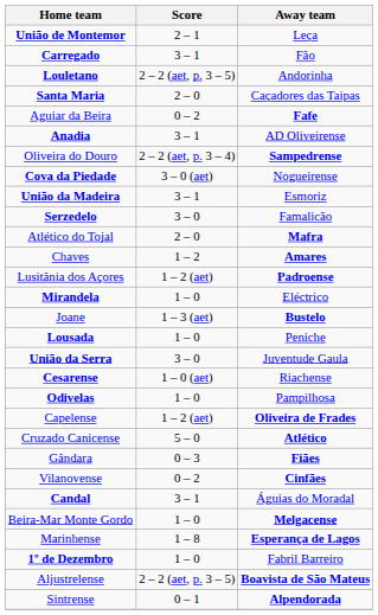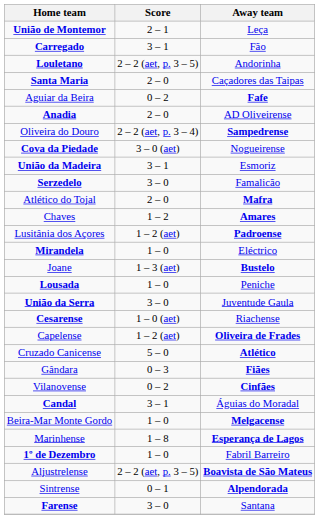 <table class="wikitable" style="text-align: center">
 <tr>
 <th>Home team</th>
 <th>Score</th>
 <th>Away team</th>
 </tr>
 <tr>
 <td><strong><a href='#'>União de Montemor</a></strong> </td>
 <td>2 – 1</td>
 <td><a href='#'>Leça</a> </td>
 </tr>
 <tr>
 <td><strong><a href='#'>Carregado</a></strong> </td>
 <td>3 – 1</td>
 <td><a href='#'>Fão</a> </td>
 </tr>
 <tr>
 <td><strong><a href='#'>Louletano</a></strong> </td>
 <td>2 – 2 (<a href='#'>aet</a>, <a href='#'>p.</a> 3 – 5)</td>
 <td><a href='#'>Andorinha</a> </td>
 </tr>
 <tr>
 <td><strong><a href='#'>Santa Maria</a></strong> </td>
 <td>2 – 0</td>
 <td><a href='#'>Caçadores das Taipas</a> </td>
 </tr>
 <tr>
 <td><a href='#'>Aguiar da Beira</a> </td>
 <td>0 – 2</td>
 <td><strong><a href='#'>Fafe</a></strong> </td>
 </tr>
 <tr>
 <td><strong><a href='#'>Anadia</a></strong> </td>
-<td>3 – 1</td>
+<td>2 – 0</td>
 <td><a href='#'>AD Oliveirense</a> </td>
 </tr>
 <tr>
 <td><a href='#'>Oliveira do Douro</a> </td>
 <td>2 – 2 (<a href='#'>aet</a>, <a href='#'>p.</a> 3 – 4)</td>
 <td><strong><a href='#'>Sampedrense</a></strong> </td>
 </tr>
 <tr>
 <td><strong><a href='#'>Cova da Piedade</a></strong> </td>
 <td>3 – 0 (<a href='#'>aet</a>)</td>
 <td><a href='#'>Nogueirense</a> </td>
 </tr>
 <tr>
 <td><strong><a href='#'>União da Madeira</a></strong> </td>
 <td>3 – 1</td>
 <td><a href='#'>Esmoriz</a> </td>
 </tr>
 <tr>
 <td><strong><a href='#'>Serzedelo</a></strong> </td>
 <td>3 – 0</td>
 <td><a href='#'>Famalicão</a> </td>
 </tr>
 <tr>
 <td><a href='#'>Atlético do Tojal</a> </td>
 <td>2 – 0</td>
 <td><strong><a href='#'>Mafra</a></strong> </td>
 </tr>
 <tr>
 <td><a href='#'>Chaves</a> </td>
 <td>1 – 2</td>
 <td><strong><a href='#'>Amares</a></strong> </td>
 </tr>
 <tr>
 <td><a href='#'>Lusitânia dos Açores</a> </td>
 <td>1 – 2 (<a href='#'>aet</a>)</td>
 <td><strong><a href='#'>Padroense</a> </strong></td>
 </tr>
 <tr>
 <td><strong><a href='#'>Mirandela</a></strong> </td>
 <td>1 – 0</td>
 <td><a href='#'>Eléctrico</a> </td>
 </tr>
 <tr>
 <td><a href='#'>Joane</a> </td>
 <td>1 – 3 (<a href='#'>aet</a>)</td>
 <td><strong><a href='#'>Bustelo</a></strong> </td>
 </tr>
 <tr>
 <td><strong><a href='#'>Lousada</a></strong> </td>
 <td>1 – 0</td>
 <td><a href='#'>Peniche</a> </td>
 </tr>
 <tr>
 <td><strong><a href='#'>União da Serra</a></strong> </td>
 <td>3 – 0</td>
 <td><a href='#'>Juventude Gaula</a> </td>
 </tr>
 <tr>
 <td><strong><a href='#'>Cesarense</a></strong> </td>
 <td>1 – 0 (<a href='#'>aet</a>)</td>
 <td><a href='#'>Riachense</a> </td>
 </tr>
 <tr>
-<td><strong><a href='#'>Odivelas</a></strong> </td>
-<td>1 – 0</td>
-<td><a href='#'>Pampilhosa</a> </td>
-</tr>
-<tr>
 <td><a href='#'>Capelense</a> </td>
 <td>1 – 2 (<a href='#'>aet</a>)</td>
 <td><strong><a href='#'>Oliveira de Frades</a></strong> </td>
 </tr>
 <tr>
 <td><a href='#'>Cruzado Canicense</a> </td>
 <td>5 – 0</td>
 <td><strong><a href='#'>Atlético</a></strong> </td>
 </tr>
 <tr>
 <td><a href='#'>Gândara</a> </td>
 <td>0 – 3</td>
 <td><strong><a href='#'>Fiães</a></strong> </td>
 </tr>
 <tr>
 <td><a href='#'>Vilanovense</a> </td>
 <td>0 – 2</td>
 <td><strong><a href='#'>Cinfães</a></strong> </td>
 </tr>
 <tr>
 <td><strong><a href='#'>Candal</a></strong> </td>
 <td>3 – 1</td>
 <td><a href='#'>Águias do Moradal</a> </td>
 </tr>
 <tr>
 <td><a href='#'>Beira-Mar Monte Gordo</a> </td>
 <td>1 – 0</td>
 <td><strong><a href='#'>Melgacense</a></strong> </td>
 </tr>
 <tr>
 <td><a href='#'>Marinhense</a> </td>
 <td>1 – 8</td>
 <td><strong><a href='#'>Esperança de Lagos</a></strong> </td>
 </tr>
 <tr>
 <td><strong><a href='#'>1º de Dezembro</a></strong> </td>
 <td>1 – 0</td>
 <td><a href='#'>Fabril Barreiro</a> </td>
 </tr>
 <tr>
 <td><a href='#'>Aljustrelense</a> </td>
 <td>2 – 2 (<a href='#'>aet</a>, <a href='#'>p.</a> 3 – 5)</td>
 <td><strong><a href='#'>Boavista de São Mateus</a></strong> </td>
 </tr>
 <tr>
 <td><a href='#'>Sintrense</a> </td>
 <td>0 – 1</td>
 <td><strong><a href='#'>Alpendorada</a></strong> </td>
 </tr>
 <tr>
+<td><strong><a href='#'>Farense</a></strong> </td>
+<td>3 – 0</td>
+<td><a href='#'>Santana</a> </td>
+</tr>
+<tr>
 </tr>
 </table>
